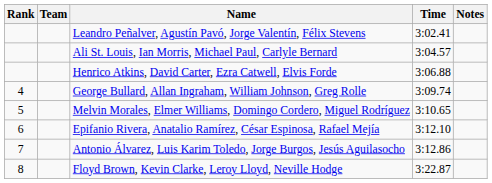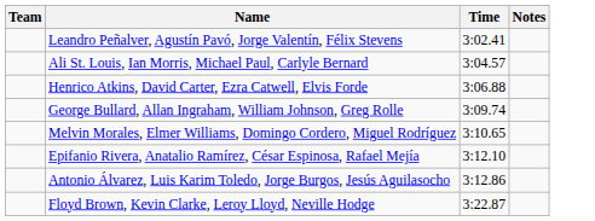 <table class="wikitable sortable" style="text-align:center;font-size:95%">
 <tr>
-<th>Rank</th>
 <th>Team</th>
 <th>Name</th>
 <th>Time</th>
 <th>Notes</th>
 </tr>
 <tr>
-<td></td>
 <td align=left></td>
 <td align=left><a href='#'>Leandro Peñalver</a>, <a href='#'>Agustín Pavó</a>, <a href='#'>Jorge Valentín</a>, <a href='#'>Félix Stevens</a></td>
 <td>3:02.41</td>
 <td></td>
 </tr>
 <tr>
-<td></td>
 <td align=left></td>
 <td align=left><a href='#'>Ali St. Louis</a>, <a href='#'>Ian Morris</a>, <a href='#'>Michael Paul</a>, <a href='#'>Carlyle Bernard</a></td>
 <td>3:04.57</td>
 <td></td>
 </tr>
 <tr>
-<td></td>
 <td align=left></td>
 <td align=left><a href='#'>Henrico Atkins</a>, <a href='#'>David Carter</a>, <a href='#'>Ezra Catwell</a>, <a href='#'>Elvis Forde</a></td>
 <td>3:06.88</td>
 <td></td>
 </tr>
 <tr>
-<td>4</td>
 <td align=left></td>
 <td align=left><a href='#'>George Bullard</a>, <a href='#'>Allan Ingraham</a>, <a href='#'>William Johnson</a>, <a href='#'>Greg Rolle</a></td>
 <td>3:09.74</td>
 <td></td>
 </tr>
 <tr>
-<td>5</td>
 <td align=left></td>
 <td align=left><a href='#'>Melvin Morales</a>, <a href='#'>Elmer Williams</a>, <a href='#'>Domingo Cordero</a>, <a href='#'>Miguel Rodríguez</a></td>
 <td>3:10.65</td>
 <td></td>
 </tr>
 <tr>
-<td>6</td>
 <td align=left></td>
 <td align=left><a href='#'>Epifanio Rivera</a>, <a href='#'>Anatalio Ramírez</a>, <a href='#'>César Espinosa</a>, <a href='#'>Rafael Mejía</a></td>
 <td>3:12.10</td>
 <td></td>
 </tr>
 <tr>
-<td>7</td>
 <td align=left></td>
 <td align=left><a href='#'>Antonio Álvarez</a>, <a href='#'>Luis Karim Toledo</a>, <a href='#'>Jorge Burgos</a>, <a href='#'>Jesús Aguilasocho</a></td>
 <td>3:12.86</td>
 <td></td>
 </tr>
 <tr>
-<td>8</td>
 <td align=left></td>
 <td align=left><a href='#'>Floyd Brown</a>, <a href='#'>Kevin Clarke</a>, <a href='#'>Leroy Lloyd</a>, <a href='#'>Neville Hodge</a></td>
 <td>3:22.87</td>
 <td></td>
 </tr>
 </table>
